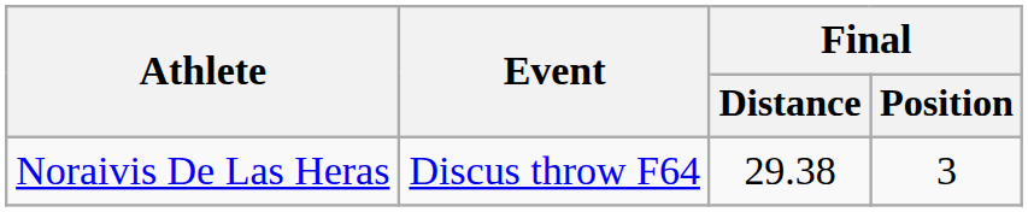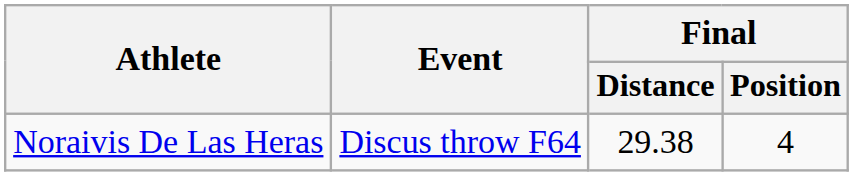 <table class=wikitable style="font-size:90%">
 <tr>
 <th rowspan="2">Athlete</th>
 <th rowspan="2">Event</th>
 <th colspan="2">Final</th>
 </tr>
 <tr style="font-size:95%">
 <th>Distance</th>
 <th>Position</th>
 </tr>
 <tr align=center>
 <td align=left><a href='#'>Noraivis De Las Heras</a></td>
 <td align=left><a href='#'>Discus throw F64</a></td>
 <td>29.38</td>
-<td>3</td>
+<td>4</td>
 </tr>
 </table>
